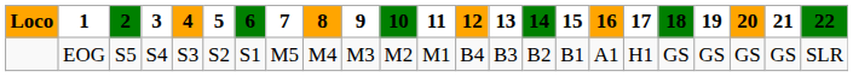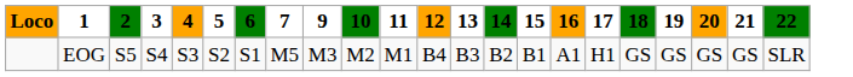 <table class="wikitable plainrowheaders unsortable" style="text-align:center">
 <tr>
 <th scope="col" rowspan="1" style="background:orange;">Loco</th>
 <th scope="col" rowspan="1" style="background:white;">1</th>
 <th scope="col" rowspan="1" style="background:green;">2</th>
 <th scope="col" rowspan="1" style="background:white;">3</th>
 <th scope="col" rowspan="1" style="background:orange;">4</th>
 <th scope="col" rowspan="1" style="background:white;">5</th>
 <th scope="col" rowspan="1" style="background:green;">6</th>
 <th scope="col" rowspan="1" style="background:white;">7</th>
-<th scope="col" rowspan="1" style="background:orange;">8</th>
 <th scope="col" rowspan="1" style="background:white;">9</th>
 <th scope="col" rowspan="1" style="background:green;">10</th>
 <th scope="col" rowspan="1" style="background:white;">11</th>
 <th scope="col" rowspan="1" style="background:orange;">12</th>
 <th scope="col" rowspan="1" style="background:white;">13</th>
 <th scope="col" rowspan="1" style="background:green;">14</th>
 <th scope="col" rowspan="1" style="background:white;">15</th>
 <th scope="col" rowspan="1" style="background:orange;">16</th>
 <th scope="col" rowspan="1" style="background:white;">17</th>
 <th scope="col" rowspan="1" style="background:green;">18</th>
 <th scope="col" rowspan="1" style="background:white;">19</th>
 <th scope="col" rowspan="1" style="background:orange;">20</th>
 <th scope="col" rowspan="1" style="background:white;">21</th>
 <th scope="col" rowspan="1" style="background:green;">22</th>
 </tr>
 <tr>
 <td></td>
 <td>EOG</td>
 <td>S5</td>
 <td>S4</td>
 <td>S3</td>
 <td>S2</td>
 <td>S1</td>
 <td>M5</td>
-<td>M4</td>
 <td>M3</td>
 <td>M2</td>
 <td>M1</td>
 <td>B4</td>
 <td>B3</td>
 <td>B2</td>
 <td>B1</td>
 <td>A1</td>
 <td>H1</td>
 <td>GS</td>
 <td>GS</td>
 <td>GS</td>
 <td>GS</td>
 <td>SLR</td>
 </tr>
 </table>
